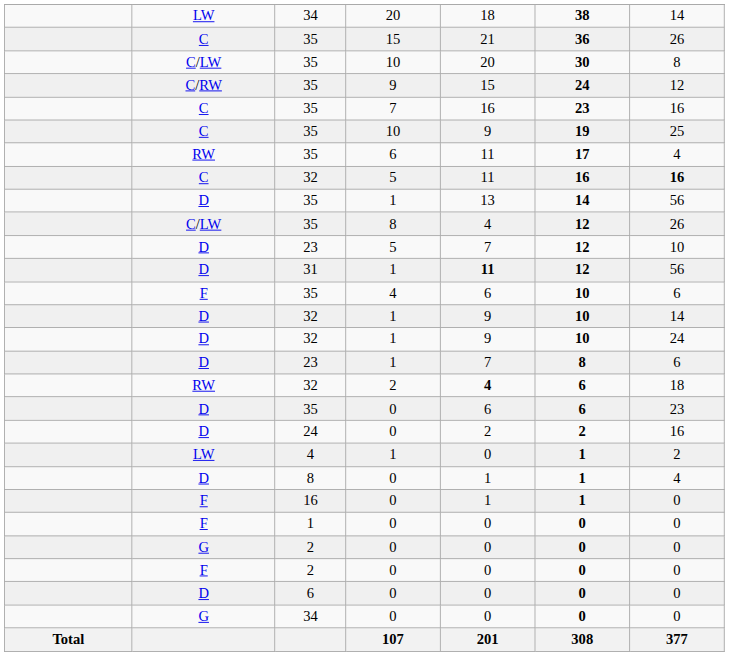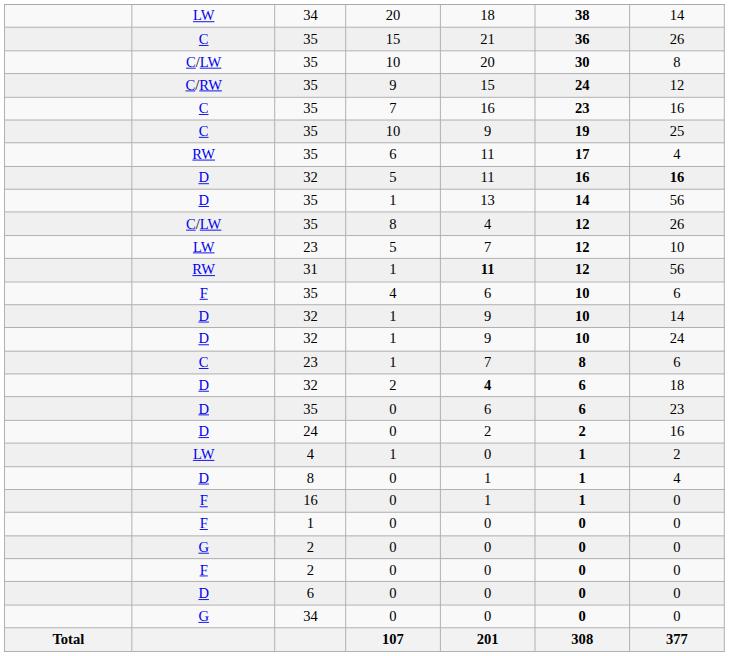 <table class="wikitable sortable" width ="50%">
 <tr align="center">
 </tr>
 <tr align="center" bgcolor="">
 <td></td>
 <td><a href='#'>LW</a></td>
 <td>34</td>
 <td>20</td>
 <td>18</td>
 <td><strong>38</strong></td>
 <td>14</td>
 </tr>
 <tr align="center" bgcolor="f0f0f0">
 <td></td>
 <td><a href='#'>C</a></td>
 <td>35</td>
 <td>15</td>
 <td>21</td>
 <td><strong>36</strong></td>
 <td>26</td>
 </tr>
 <tr align="center" bgcolor="">
 <td></td>
 <td><a href='#'>C</a>/<a href='#'>LW</a></td>
 <td>35</td>
 <td>10</td>
 <td>20</td>
 <td><strong>30</strong></td>
 <td>8</td>
 </tr>
 <tr align="center" bgcolor="f0f0f0">
 <td></td>
 <td><a href='#'>C</a>/<a href='#'>RW</a></td>
 <td>35</td>
 <td>9</td>
 <td>15</td>
 <td><strong>24</strong></td>
 <td>12</td>
 </tr>
 <tr align="center" bgcolor="">
 <td></td>
 <td><a href='#'>C</a></td>
 <td>35</td>
 <td>7</td>
 <td>16</td>
 <td><strong>23</strong></td>
 <td>16</td>
 </tr>
 <tr align="center" bgcolor="f0f0f0">
 <td></td>
 <td><a href='#'>C</a></td>
 <td>35</td>
 <td>10</td>
 <td>9</td>
 <td><strong>19</strong></td>
 <td>25</td>
 </tr>
 <tr align="center" bgcolor="">
 <td></td>
 <td><a href='#'>RW</a></td>
 <td>35</td>
 <td>6</td>
 <td>11</td>
 <td><strong>17</strong></td>
 <td>4</td>
 </tr>
 <tr align="center" bgcolor="f0f0f0">
 <td></td>
-<td><a href='#'>C</a></td>
+<td><a href='#'>D</a></td>
 <td>32</td>
 <td>5</td>
 <td>11</td>
 <td><strong>16</strong></td>
 <td><strong>16</strong></td>
 </tr>
 <tr align="center" bgcolor="">
 <td></td>
 <td><a href='#'>D</a></td>
 <td>35</td>
 <td>1</td>
 <td>13</td>
 <td><strong>14</strong></td>
 <td>56</td>
 </tr>
 <tr align="center" bgcolor="f0f0f0">
 <td></td>
 <td><a href='#'>C</a>/<a href='#'>LW</a></td>
 <td>35</td>
 <td>8</td>
 <td>4</td>
 <td><strong>12</strong></td>
 <td>26</td>
 </tr>
 <tr align="center" bgcolor="">
 <td></td>
-<td><a href='#'>D</a></td>
+<td><a href='#'>LW</a></td>
 <td>23</td>
 <td>5</td>
 <td>7</td>
 <td><strong>12</strong></td>
 <td>10</td>
 </tr>
 <tr align="center" bgcolor="f0f0f0">
 <td></td>
-<td><a href='#'>D</a></td>
+<td><a href='#'>RW</a></td>
 <td>31</td>
 <td>1</td>
 <td><strong>11</strong></td>
 <td><strong>12</strong></td>
 <td>56</td>
 </tr>
 <tr align="center" bgcolor="">
 <td></td>
 <td><a href='#'>F</a></td>
 <td>35</td>
 <td>4</td>
 <td>6</td>
 <td><strong>10</strong></td>
 <td>6</td>
 </tr>
 <tr align="center" bgcolor="f0f0f0">
 <td></td>
 <td><a href='#'>D</a></td>
 <td>32</td>
 <td>1</td>
 <td>9</td>
 <td><strong>10</strong></td>
 <td>14</td>
 </tr>
 <tr align="center" bgcolor="">
 <td></td>
 <td><a href='#'>D</a></td>
 <td>32</td>
 <td>1</td>
 <td>9</td>
 <td><strong>10</strong></td>
 <td>24</td>
 </tr>
 <tr align="center" bgcolor="f0f0f0">
 <td></td>
-<td><a href='#'>D</a></td>
+<td><a href='#'>C</a></td>
 <td>23</td>
 <td>1</td>
 <td>7</td>
 <td><strong>8</strong></td>
 <td>6</td>
 </tr>
 <tr align="center" bgcolor="">
 <td></td>
-<td><a href='#'>RW</a></td>
+<td><a href='#'>D</a></td>
 <td>32</td>
 <td>2</td>
 <td><strong>4</strong></td>
 <td><strong>6</strong></td>
 <td>18</td>
 </tr>
 <tr align="center" bgcolor="f0f0f0">
 <td></td>
 <td><a href='#'>D</a></td>
 <td>35</td>
 <td>0</td>
 <td>6</td>
 <td><strong>6</strong></td>
 <td>23</td>
 </tr>
 <tr align="center" bgcolor="">
 <td></td>
 <td><a href='#'>D</a></td>
 <td>24</td>
 <td>0</td>
 <td>2</td>
 <td><strong>2</strong></td>
 <td>16</td>
 </tr>
 <tr align="center" bgcolor="f0f0f0">
 <td></td>
 <td><a href='#'>LW</a></td>
 <td>4</td>
 <td>1</td>
 <td>0</td>
 <td><strong>1</strong></td>
 <td>2</td>
 </tr>
 <tr align="center" bgcolor="">
 <td></td>
 <td><a href='#'>D</a></td>
 <td>8</td>
 <td>0</td>
 <td>1</td>
 <td><strong>1</strong></td>
 <td>4</td>
 </tr>
 <tr align="center" bgcolor="f0f0f0">
 <td></td>
 <td><a href='#'>F</a></td>
 <td>16</td>
 <td>0</td>
 <td>1</td>
 <td><strong>1</strong></td>
 <td>0</td>
 </tr>
 <tr align="center" bgcolor="">
 <td></td>
 <td><a href='#'>F</a></td>
 <td>1</td>
 <td>0</td>
 <td>0</td>
 <td><strong>0</strong></td>
 <td>0</td>
 </tr>
 <tr align="center" bgcolor="f0f0f0">
 <td></td>
 <td><a href='#'>G</a></td>
 <td>2</td>
 <td>0</td>
 <td>0</td>
 <td><strong>0</strong></td>
 <td>0</td>
 </tr>
 <tr align="center" bgcolor="">
 <td></td>
 <td><a href='#'>F</a></td>
 <td>2</td>
 <td>0</td>
 <td>0</td>
 <td><strong>0</strong></td>
 <td>0</td>
 </tr>
 <tr align="center" bgcolor="f0f0f0">
 <td></td>
 <td><a href='#'>D</a></td>
 <td>6</td>
 <td>0</td>
 <td>0</td>
 <td><strong>0</strong></td>
 <td>0</td>
 </tr>
 <tr align="center" bgcolor="">
 <td></td>
 <td><a href='#'>G</a></td>
 <td>34</td>
 <td>0</td>
 <td>0</td>
 <td><strong>0</strong></td>
 <td>0</td>
 </tr>
 <tr>
 <th>Total</th>
 <th></th>
 <th></th>
 <th>107</th>
 <th>201</th>
 <th>308</th>
 <th>377</th>
 </tr>
 </table>
